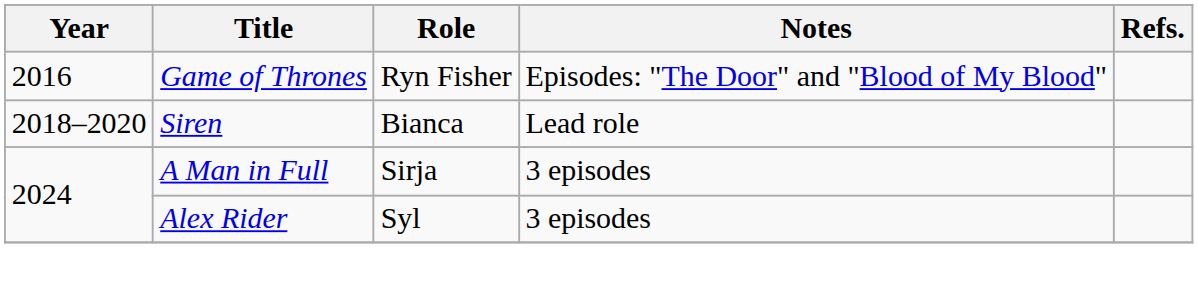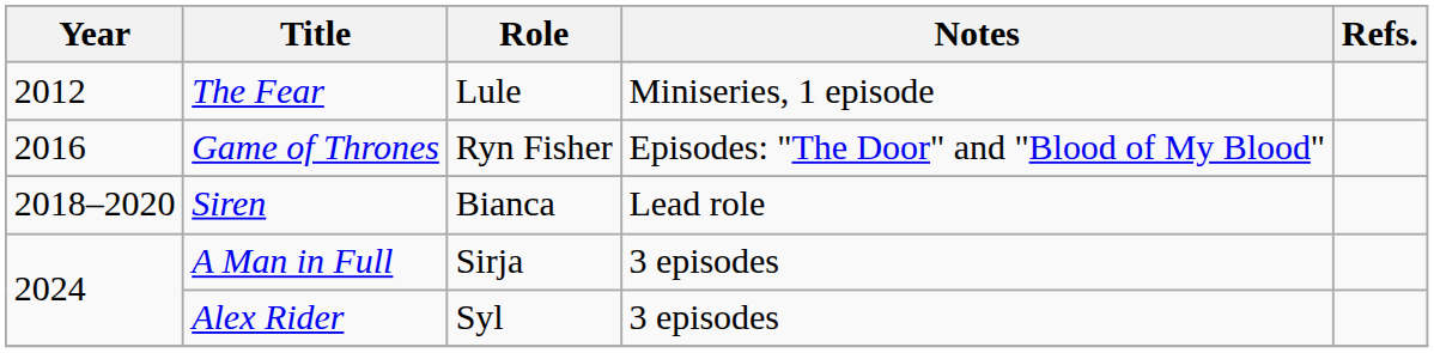 <table class="wikitable sortable">
 <tr>
 <th>Year</th>
 <th>Title</th>
 <th>Role</th>
 <th>Notes</th>
 <th>Refs.</th>
+</tr>
+<tr>
+<td>2012</td>
+<td><em><a href='#'>The Fear</a></em></td>
+<td>Lule</td>
+<td>Miniseries, 1 episode</td>
+<td align="center"></td>
 </tr>
 <tr>
 <td>2016</td>
 <td><em><a href='#'>Game of Thrones</a></em></td>
 <td>Ryn Fisher</td>
 <td>Episodes: "<a href='#'>The Door</a>" and "<a href='#'>Blood of My Blood</a>"</td>
 <td align="center"></td>
 </tr>
 <tr>
 <td>2018–2020</td>
 <td><em><a href='#'>Siren</a></em></td>
 <td>Bianca</td>
 <td>Lead role</td>
 <td align="center"></td>
 </tr>
 <tr>
 <td rowspan="2">2024</td>
 <td><em><a href='#'>A Man in Full</a></em></td>
 <td>Sirja</td>
 <td>3 episodes</td>
 <td></td>
 </tr>
 <tr>
 <td><em><a href='#'>Alex Rider</a></em></td>
 <td>Syl</td>
 <td>3 episodes</td>
 <td></td>
 </tr>
 <tr>
 </tr>
 </table>
